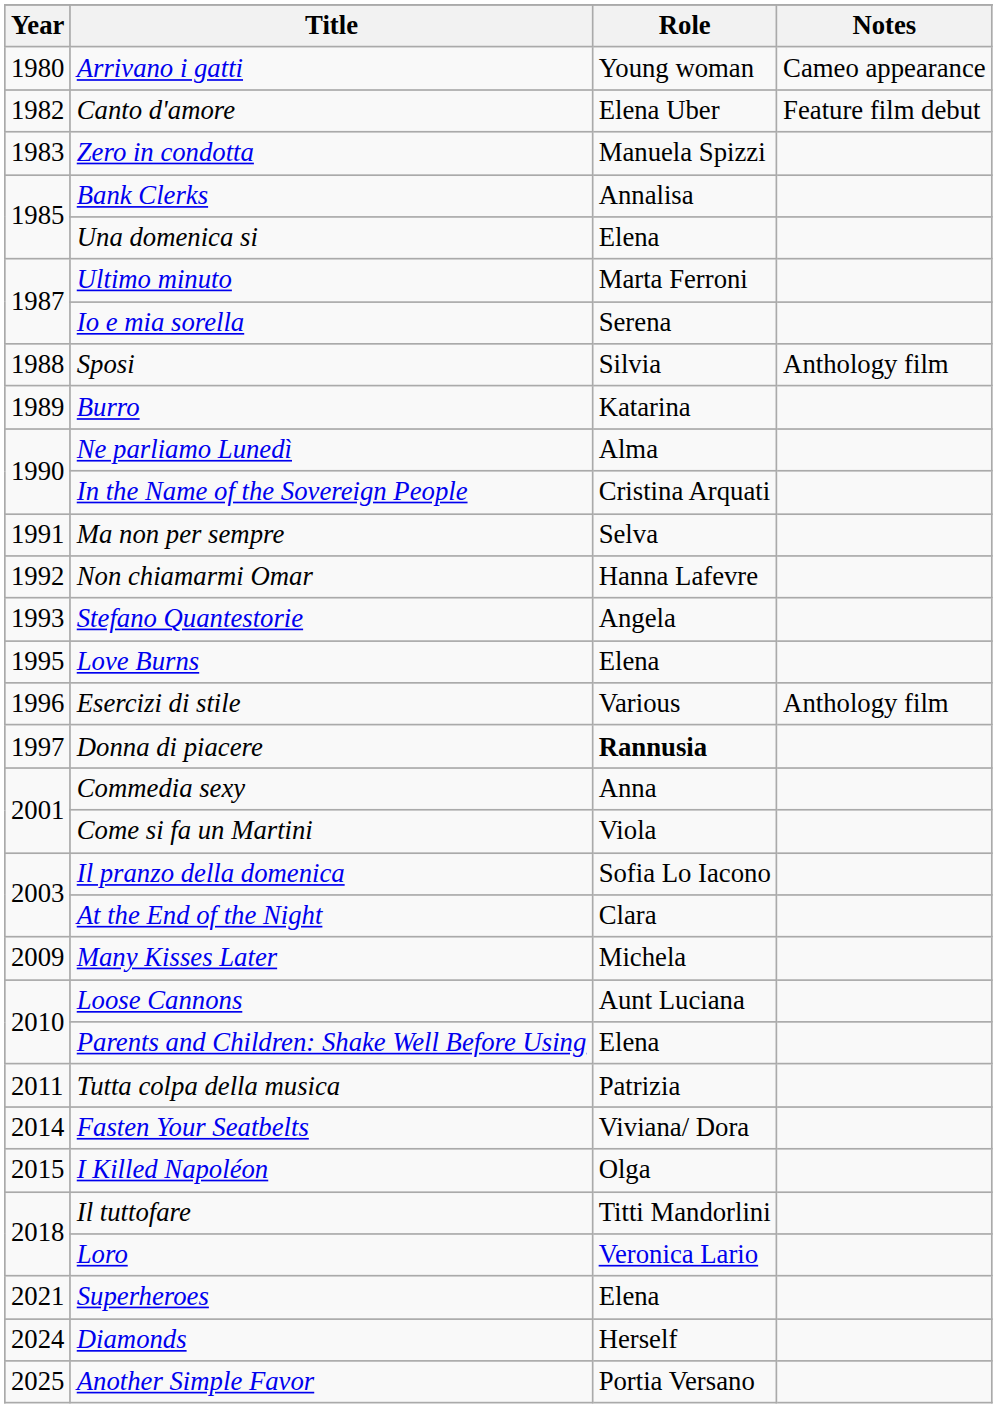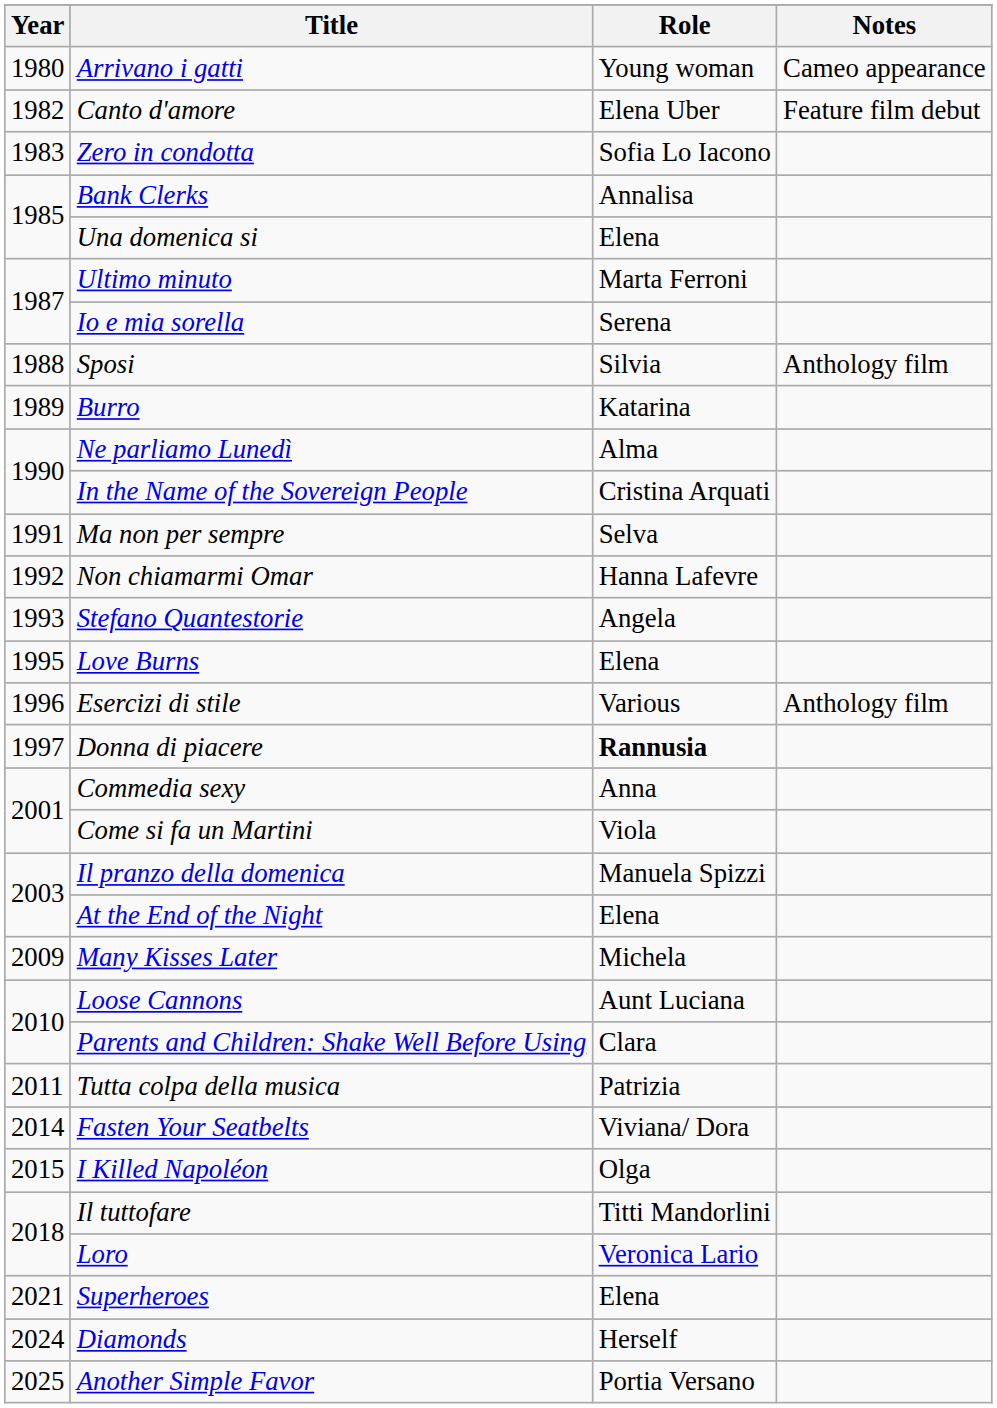 <table class="wikitable">
 <tr>
 </tr>
 <tr>
 <th>Year</th>
 <th>Title</th>
 <th>Role</th>
 <th>Notes</th>
 </tr>
 <tr>
 <td>1980</td>
 <td><em><a href='#'>Arrivano i gatti</a></em></td>
 <td>Young woman</td>
 <td>Cameo appearance</td>
 </tr>
 <tr>
 <td>1982</td>
 <td><em>Canto d'amore</em></td>
 <td>Elena Uber</td>
 <td>Feature film debut</td>
 </tr>
 <tr>
 <td>1983</td>
 <td><em><a href='#'>Zero in condotta</a></em></td>
-<td>Manuela Spizzi</td>
+<td>Sofia Lo Iacono</td>
 <td></td>
 </tr>
 <tr>
 <td rowspan="2">1985</td>
 <td><em><a href='#'>Bank Clerks</a></em></td>
 <td>Annalisa</td>
 <td></td>
 </tr>
 <tr>
 <td><em>Una domenica si</em></td>
 <td>Elena</td>
 <td></td>
 </tr>
 <tr>
 <td rowspan="2">1987</td>
 <td><em><a href='#'>Ultimo minuto</a></em></td>
 <td>Marta Ferroni</td>
 <td></td>
 </tr>
 <tr>
 <td><em><a href='#'>Io e mia sorella</a></em></td>
 <td>Serena</td>
 <td></td>
 </tr>
 <tr>
 <td>1988</td>
 <td><em>Sposi</em></td>
 <td>Silvia</td>
 <td>Anthology film</td>
 </tr>
 <tr>
 <td>1989</td>
 <td><em><a href='#'>Burro</a></em></td>
 <td>Katarina</td>
 <td></td>
 </tr>
 <tr>
 <td rowspan="2">1990</td>
 <td><em><a href='#'>Ne parliamo Lunedì</a></em></td>
 <td>Alma</td>
 <td></td>
 </tr>
 <tr>
 <td><em><a href='#'>In the Name of the Sovereign People</a></em></td>
 <td>Cristina Arquati</td>
 <td></td>
 </tr>
 <tr>
 <td>1991</td>
 <td><em>Ma non per sempre</em></td>
 <td>Selva</td>
 <td></td>
 </tr>
 <tr>
 <td>1992</td>
 <td><em>Non chiamarmi Omar</em></td>
 <td>Hanna Lafevre</td>
 <td></td>
 </tr>
 <tr>
 <td>1993</td>
 <td><em><a href='#'>Stefano Quantestorie</a></em></td>
 <td>Angela</td>
 <td></td>
 </tr>
 <tr>
 <td>1995</td>
 <td><em><a href='#'>Love Burns</a></em></td>
 <td>Elena</td>
 <td></td>
 </tr>
 <tr>
 <td>1996</td>
 <td><em>Esercizi di stile</em></td>
 <td>Various</td>
 <td>Anthology film</td>
 </tr>
 <tr>
 <td rowspan="1">1997</td>
 <td><em>Donna di piacere</em></td>
 <td><strong>Rannusia</strong></td>
 <td></td>
 </tr>
 <tr>
 <td rowspan="2">2001</td>
 <td><em>Commedia sexy</em></td>
 <td>Anna</td>
 <td></td>
 </tr>
 <tr>
 <td><em>Come si fa un Martini</em></td>
 <td>Viola</td>
 <td></td>
 </tr>
 <tr>
 <td rowspan="2">2003</td>
 <td><em><a href='#'>Il pranzo della domenica</a></em></td>
-<td>Sofia Lo Iacono</td>
+<td>Manuela Spizzi</td>
 <td></td>
 </tr>
 <tr>
 <td><em><a href='#'>At the End of the Night</a></em></td>
-<td>Clara</td>
+<td>Elena</td>
 <td></td>
 </tr>
 <tr>
 <td>2009</td>
 <td><em><a href='#'>Many Kisses Later</a></em></td>
 <td>Michela</td>
 <td></td>
 </tr>
 <tr>
 <td rowspan="2">2010</td>
 <td><em><a href='#'>Loose Cannons</a></em></td>
 <td>Aunt Luciana</td>
 <td></td>
 </tr>
 <tr>
 <td><em><a href='#'>Parents and Children: Shake Well Before Using</a></em></td>
-<td>Elena</td>
+<td>Clara</td>
 <td></td>
 </tr>
 <tr>
 <td>2011</td>
 <td><em>Tutta colpa della musica</em></td>
 <td>Patrizia</td>
 <td></td>
 </tr>
 <tr>
 <td>2014</td>
 <td><em><a href='#'>Fasten Your Seatbelts</a></em></td>
 <td>Viviana/ Dora</td>
 <td></td>
 </tr>
 <tr>
 <td>2015</td>
 <td><em><a href='#'>I Killed Napoléon</a></em></td>
 <td>Olga</td>
 <td></td>
 </tr>
 <tr>
 <td rowspan="2">2018</td>
 <td><em>Il tuttofare</em></td>
 <td>Titti Mandorlini</td>
 <td></td>
 </tr>
 <tr>
 <td><em><a href='#'>Loro</a></em></td>
 <td><a href='#'>Veronica Lario</a></td>
 <td></td>
 </tr>
 <tr>
 <td>2021</td>
 <td><em><a href='#'>Superheroes</a></em></td>
 <td>Elena</td>
 <td></td>
 </tr>
 <tr>
 <td>2024</td>
 <td><em><a href='#'>Diamonds</a></em></td>
 <td>Herself</td>
 <td></td>
 </tr>
 <tr>
 <td>2025</td>
 <td><em><a href='#'>Another Simple Favor</a></em></td>
 <td>Portia Versano</td>
 <td></td>
 </tr>
 </table>
